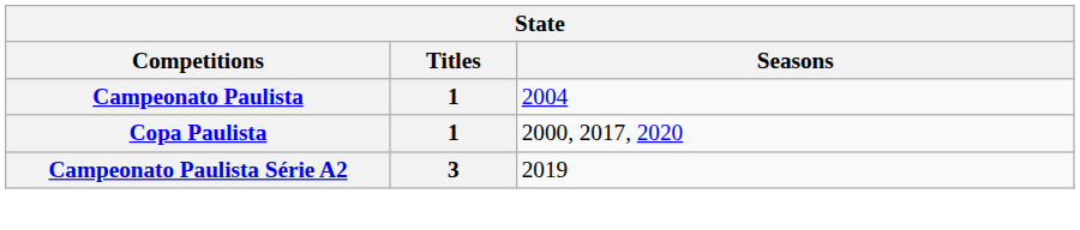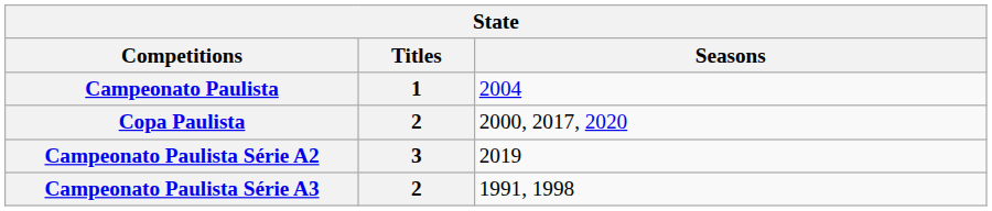 <table class="wikitable">
 <tr>
 <th colspan="3">State</th>
 </tr>
 <tr>
 <th style="width:260px">Competitions</th>
 <th style="width:80px">Titles</th>
 <th style="width:380px">Seasons</th>
 </tr>
 <tr>
 <th style="text-align:center"><a href='#'>Campeonato Paulista</a></th>
 <th style="text-align:center"><strong>1</strong></th>
 <td align="left"><a href='#'>2004</a></td>
 </tr>
 <tr>
 <th style="text-align:center"><a href='#'>Copa Paulista</a></th>
-<th style="text-align:center"><strong>1</strong></th>
+<th style="text-align:center"><strong>2</strong></th>
 <td align="left">2000, 2017, <a href='#'>2020</a></td>
 </tr>
 <tr>
 <th style="text-align:center"><a href='#'>Campeonato Paulista Série A2</a></th>
 <th style="text-align:center"><strong>3</strong></th>
 <td align="left">2019</td>
 </tr>
+<tr>
+<th style="text-align:center"><a href='#'>Campeonato Paulista Série A3</a></th>
+<th style="text-align:center"><strong>2</strong></th>
+<td align="left">1991, 1998</td>
+</tr>
 </table>
